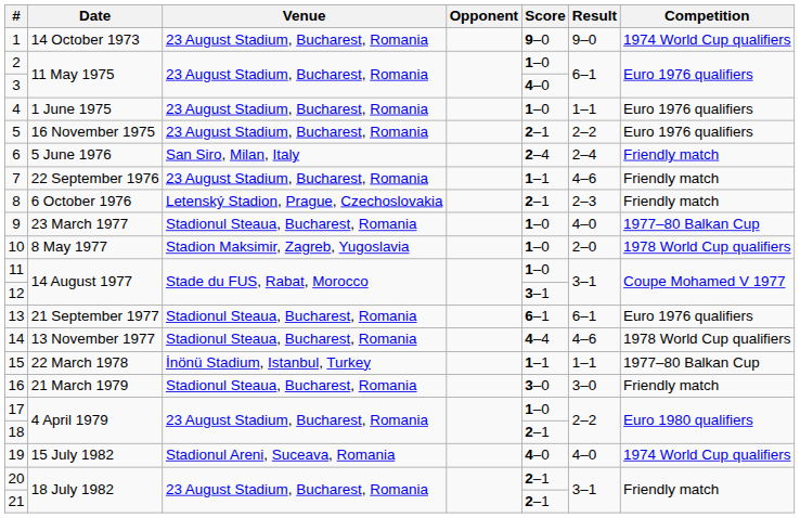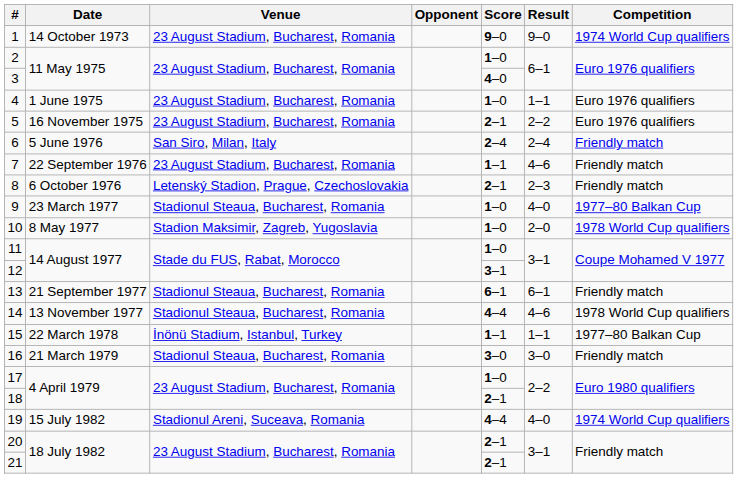 <table class="wikitable sortable">
 <tr>
 <th>#</th>
 <th>Date</th>
 <th>Venue</th>
 <th>Opponent</th>
 <th>Score</th>
 <th>Result</th>
 <th>Competition</th>
 </tr>
 <tr>
 <td align="center">1</td>
 <td>14 October 1973</td>
 <td><a href='#'>23 August Stadium</a>, <a href='#'>Bucharest</a>, <a href='#'>Romania</a></td>
 <td></td>
 <td><strong>9</strong>–0</td>
 <td>9–0</td>
 <td><a href='#'>1974 World Cup qualifiers</a></td>
 </tr>
 <tr>
 <td align="center">2</td>
 <td rowspan="2">11 May 1975</td>
 <td rowspan="2"><a href='#'>23 August Stadium</a>, <a href='#'>Bucharest</a>, <a href='#'>Romania</a></td>
 <td rowspan="2"></td>
 <td><strong>1</strong>–0</td>
 <td rowspan="2">6–1</td>
 <td rowspan="2"><a href='#'>Euro 1976 qualifiers</a></td>
 </tr>
 <tr>
 <td align="center">3</td>
 <td><strong>4</strong>–0</td>
 </tr>
 <tr>
 <td align="center">4</td>
 <td>1 June 1975</td>
 <td><a href='#'>23 August Stadium</a>, <a href='#'>Bucharest</a>, <a href='#'>Romania</a></td>
 <td></td>
 <td><strong>1</strong>–0</td>
 <td>1–1</td>
 <td>Euro 1976 qualifiers</td>
 </tr>
 <tr>
 <td align="center">5</td>
 <td>16 November 1975</td>
 <td><a href='#'>23 August Stadium</a>, <a href='#'>Bucharest</a>, <a href='#'>Romania</a></td>
 <td></td>
 <td><strong>2</strong>–1</td>
 <td>2–2</td>
 <td>Euro 1976 qualifiers</td>
 </tr>
 <tr>
 <td align="center">6</td>
 <td>5 June 1976</td>
 <td><a href='#'>San Siro</a>, <a href='#'>Milan</a>, <a href='#'>Italy</a></td>
 <td></td>
 <td><strong>2</strong>–4</td>
 <td>2–4</td>
 <td><a href='#'>Friendly match</a></td>
 </tr>
 <tr>
 <td align="center">7</td>
 <td>22 September 1976</td>
 <td><a href='#'>23 August Stadium</a>, <a href='#'>Bucharest</a>, <a href='#'>Romania</a></td>
 <td></td>
 <td><strong>1</strong>–1</td>
 <td>4–6</td>
 <td>Friendly match</td>
 </tr>
 <tr>
 <td align="center">8</td>
 <td>6 October 1976</td>
 <td><a href='#'>Letenský Stadion</a>, <a href='#'>Prague</a>, <a href='#'>Czechoslovakia</a></td>
 <td></td>
 <td><strong>2</strong>–1</td>
 <td>2–3</td>
 <td>Friendly match</td>
 </tr>
 <tr>
 <td align="center">9</td>
 <td>23 March 1977</td>
 <td><a href='#'>Stadionul Steaua</a>, <a href='#'>Bucharest</a>, <a href='#'>Romania</a></td>
 <td></td>
 <td><strong>1</strong>–0</td>
 <td>4–0</td>
 <td><a href='#'>1977–80 Balkan Cup</a></td>
 </tr>
 <tr>
 <td align="center">10</td>
 <td>8 May 1977</td>
 <td><a href='#'>Stadion Maksimir</a>, <a href='#'>Zagreb</a>, <a href='#'>Yugoslavia</a></td>
 <td></td>
 <td><strong>1</strong>–0</td>
 <td>2–0</td>
 <td><a href='#'>1978 World Cup qualifiers</a></td>
 </tr>
 <tr>
 <td align="center">11</td>
 <td rowspan="2">14 August 1977</td>
 <td rowspan="2"><a href='#'>Stade du FUS</a>, <a href='#'>Rabat</a>, <a href='#'>Morocco</a></td>
 <td rowspan="2"></td>
 <td><strong>1</strong>–0</td>
 <td rowspan="2">3–1</td>
 <td rowspan="2"><a href='#'>Coupe Mohamed V 1977</a></td>
 </tr>
 <tr>
 <td align="center">12</td>
 <td><strong>3</strong>–1</td>
 </tr>
 <tr>
 <td align="center">13</td>
 <td>21 September 1977</td>
 <td><a href='#'>Stadionul Steaua</a>, <a href='#'>Bucharest</a>, <a href='#'>Romania</a></td>
 <td></td>
 <td><strong>6</strong>–1</td>
 <td>6–1</td>
-<td>Euro 1976 qualifiers</td>
+<td>Friendly match</td>
 </tr>
 <tr>
 <td align="center">14</td>
 <td>13 November 1977</td>
 <td><a href='#'>Stadionul Steaua</a>, <a href='#'>Bucharest</a>, <a href='#'>Romania</a></td>
 <td></td>
 <td><strong>4</strong>–4</td>
 <td>4–6</td>
 <td>1978 World Cup qualifiers</td>
 </tr>
 <tr>
 <td align="center">15</td>
 <td>22 March 1978</td>
 <td><a href='#'>İnönü Stadium</a>, <a href='#'>Istanbul</a>, <a href='#'>Turkey</a></td>
 <td></td>
 <td><strong>1</strong>–1</td>
 <td>1–1</td>
 <td>1977–80 Balkan Cup</td>
 </tr>
 <tr>
 <td align="center">16</td>
 <td>21 March 1979</td>
 <td><a href='#'>Stadionul Steaua</a>, <a href='#'>Bucharest</a>, <a href='#'>Romania</a></td>
 <td></td>
 <td><strong>3</strong>–0</td>
 <td>3–0</td>
 <td>Friendly match</td>
 </tr>
 <tr>
 <td align="center">17</td>
 <td rowspan="2">4 April 1979</td>
 <td rowspan="2"><a href='#'>23 August Stadium</a>, <a href='#'>Bucharest</a>, <a href='#'>Romania</a></td>
 <td rowspan="2"></td>
 <td><strong>1</strong>–0</td>
 <td rowspan="2">2–2</td>
 <td rowspan="2"><a href='#'>Euro 1980 qualifiers</a></td>
 </tr>
 <tr>
 <td align="center">18</td>
 <td><strong>2</strong>–1</td>
 </tr>
 <tr>
 <td align="center">19</td>
 <td>15 July 1982</td>
 <td><a href='#'>Stadionul Areni</a>, <a href='#'>Suceava</a>, <a href='#'>Romania</a></td>
 <td></td>
-<td><strong>4</strong>–0</td>
+<td><strong>4</strong>–4</td>
 <td>4–0</td>
 <td><a href='#'>1974 World Cup qualifiers</a></td>
 </tr>
 <tr>
 <td align="center">20</td>
 <td rowspan="2">18 July 1982</td>
 <td rowspan="2"><a href='#'>23 August Stadium</a>, <a href='#'>Bucharest</a>, <a href='#'>Romania</a></td>
 <td rowspan="2"></td>
 <td><strong>2</strong>–1</td>
 <td rowspan="2">3–1</td>
 <td rowspan="2">Friendly match</td>
 </tr>
 <tr>
 <td align="center">21</td>
 <td><strong>2</strong>–1</td>
 </tr>
 </table>
